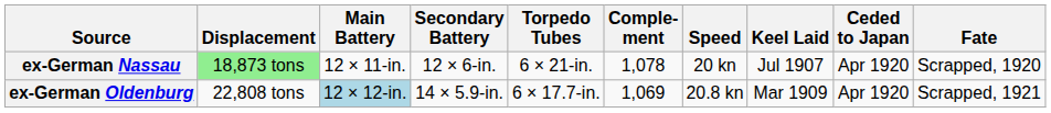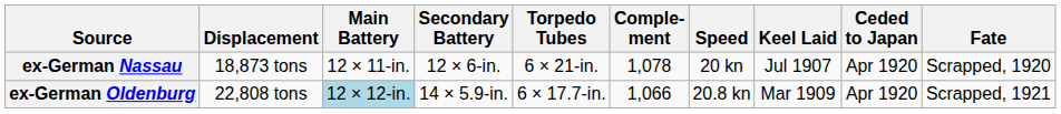 <table class="wikitable plainrowheaders" style="text-align: center;">
 <tr valign="bottom">
 <th scope="col">Source</th>
 <th scope="col">Displacement</th>
 <th scope="col">Main<br>Battery</th>
 <th scope="col">Secondary<br>Battery</th>
 <th scope="col">Torpedo<br>Tubes</th>
 <th scope="col">Comple-<br>ment</th>
 <th scope="col">Speed</th>
 <th scope="col">Keel Laid</th>
 <th scope="col">Ceded<br>to Japan</th>
 <th scope="col">Fate</th>
 </tr>
 <tr>
 <th scope="row">ex-German <a href='#'><em>Nassau</em></a></th>
-<td scope="row" style="background: lightgreen; text-align: center">18,873 tons</td>
+<td scope="row" style="text-align: center">18,873 tons</td>
 <td scope="row" style="text-align: center">12 × 11-in.</td>
 <td scope="row" style="text-align: center">12 × 6-in.</td>
 <td scope="row" style="text-align: center">6 × 21-in.</td>
 <td scope="row" style="text-align: center">1,078</td>
 <td scope="row" style="text-align: center">20 kn</td>
 <td scope="row" style="text-align: center">Jul 1907</td>
 <td scope="row" style="text-align: center">Apr 1920</td>
 <td scope="row" style="text-align: center">Scrapped, 1920</td>
 </tr>
 <tr>
 <th scope="row">ex-German <a href='#'><em>Oldenburg</em></a></th>
 <td scope="row" style="text-align: center">22,808 tons</td>
 <td scope="row" style="background: lightblue; text-align: center">12 × 12-in.</td>
 <td scope="row" style="text-align: center">14 × 5.9-in.</td>
 <td scope="row" style="text-align: center">6 × 17.7-in.</td>
-<td scope="row" style="text-align: center">1,069</td>
+<td scope="row" style="text-align: center">1,066</td>
 <td scope="row" style="text-align: center">20.8 kn</td>
 <td scope="row" style="text-align: center">Mar 1909</td>
 <td scope="row" style="text-align: center">Apr 1920</td>
 <td scope="row" style="text-align: center">Scrapped, 1921</td>
 </tr>
 </table>
